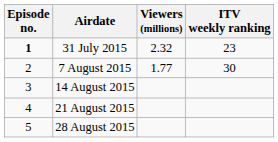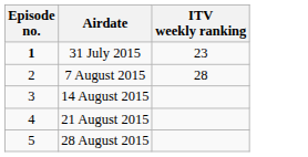 <table class="wikitable" style="text-align:center;">
 <tr>
 <th>Episode<br>no.</th>
 <th>Airdate</th>
-<th>Viewers<br><small>(millions)</small></th>
 <th>ITV<br>weekly ranking</th>
 </tr>
 <tr>
 <td><strong>1</strong></td>
 <td>31 July 2015</td>
-<td>2.32</td>
 <td>23</td>
 </tr>
 <tr>
 <td>2</td>
 <td>7 August 2015</td>
-<td>1.77</td>
-<td>30</td>
+<td>28</td>
 </tr>
 <tr>
 <td>3</td>
 <td>14 August 2015</td>
-<td></td>
 <td></td>
 </tr>
 <tr>
 <td>4</td>
 <td>21 August 2015</td>
 <td></td>
-<td></td>
 </tr>
 <tr>
 <td>5</td>
 <td>28 August 2015</td>
 <td></td>
-<td></td>
 </tr>
 </table>
